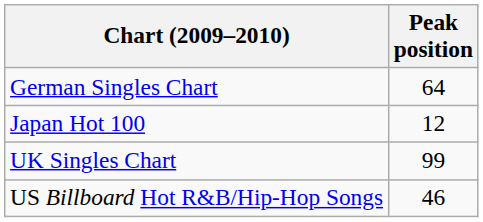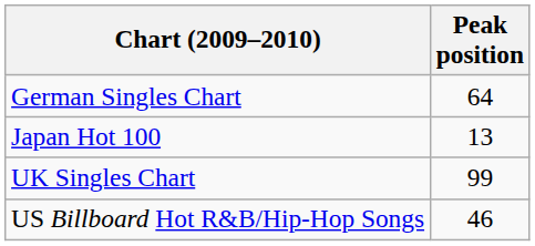 <table class="wikitable sortable">
 <tr>
 <th align="left">Chart (2009–2010)</th>
 <th align="left">Peak<br>position</th>
 </tr>
 <tr>
 <td align="left"><a href='#'>German Singles Chart</a></td>
 <td style="text-align:center;">64</td>
 </tr>
 <tr>
 <td align="left"><a href='#'>Japan Hot 100</a></td>
-<td style="text-align:center;">12</td>
+<td style="text-align:center;">13</td>
 </tr>
 <tr>
 <td><a href='#'>UK Singles Chart</a></td>
 <td style="text-align:center;">99</td>
 </tr>
 <tr>
 <td>US <em>Billboard</em> <a href='#'>Hot R&B/Hip-Hop Songs</a></td>
 <td style="text-align:center;">46</td>
 </tr>
 </table>
